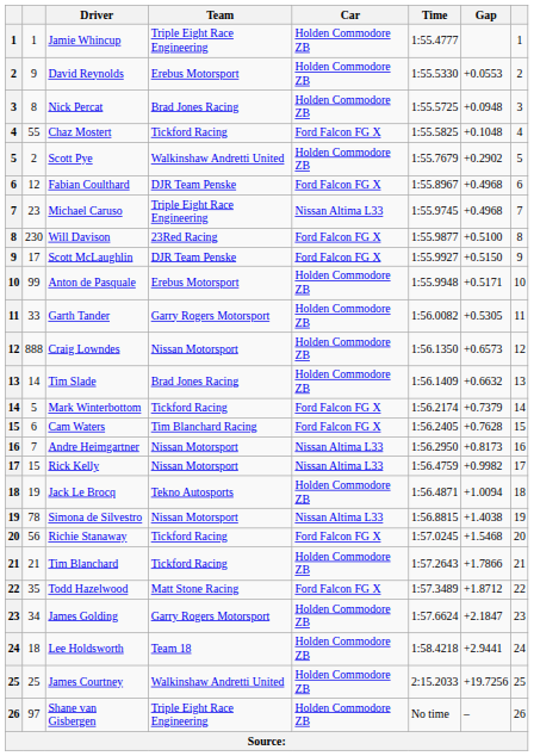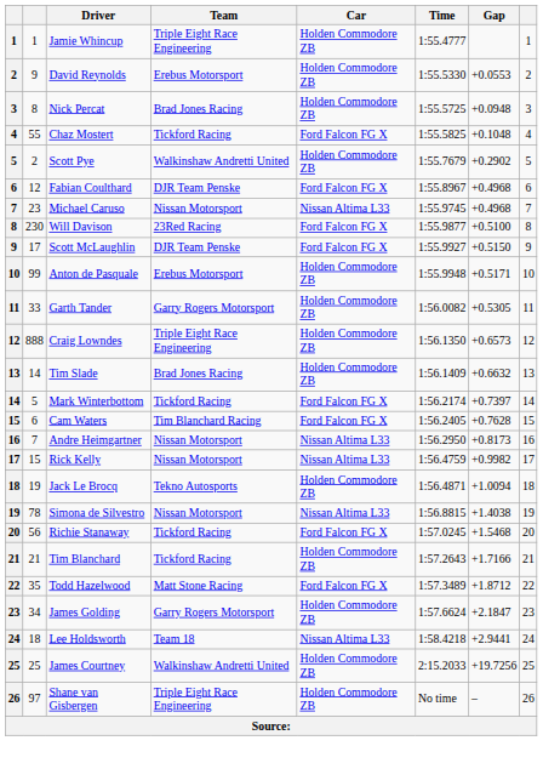 <table class="wikitable" style="font-size: 85%">
 <tr>
 <th></th>
 <th></th>
 <th>Driver</th>
 <th>Team</th>
 <th>Car</th>
 <th>Time</th>
 <th>Gap</th>
 <th></th>
 </tr>
 <tr>
 <th>1</th>
 <td align="center">1</td>
 <td> <a href='#'>Jamie Whincup</a></td>
 <td><a href='#'>Triple Eight Race Engineering</a></td>
 <td><a href='#'>Holden Commodore ZB</a></td>
 <td>1:55.4777</td>
 <td></td>
 <td align="center">1</td>
 </tr>
 <tr>
 <th>2</th>
 <td align="center">9</td>
 <td> <a href='#'>David Reynolds</a></td>
 <td><a href='#'>Erebus Motorsport</a></td>
 <td><a href='#'>Holden Commodore ZB</a></td>
 <td>1:55.5330</td>
 <td>+0.0553</td>
 <td align="center">2</td>
 </tr>
 <tr>
 <th>3</th>
 <td align="center">8</td>
 <td> <a href='#'>Nick Percat</a></td>
 <td><a href='#'>Brad Jones Racing</a></td>
 <td><a href='#'>Holden Commodore ZB</a></td>
 <td>1:55.5725</td>
 <td>+0.0948</td>
 <td align="center">3</td>
 </tr>
 <tr>
 <th>4</th>
 <td align="center">55</td>
 <td> <a href='#'>Chaz Mostert</a></td>
 <td><a href='#'>Tickford Racing</a></td>
 <td><a href='#'>Ford Falcon FG X</a></td>
 <td>1:55.5825</td>
 <td>+0.1048</td>
 <td align="center">4</td>
 </tr>
 <tr>
 <th>5</th>
 <td align="center">2</td>
 <td> <a href='#'>Scott Pye</a></td>
 <td><a href='#'>Walkinshaw Andretti United</a></td>
 <td><a href='#'>Holden Commodore ZB</a></td>
 <td>1:55.7679</td>
 <td>+0.2902</td>
 <td align="center">5</td>
 </tr>
 <tr>
 <th>6</th>
 <td align="center">12</td>
 <td> <a href='#'>Fabian Coulthard</a></td>
 <td><a href='#'>DJR Team Penske</a></td>
 <td><a href='#'>Ford Falcon FG X</a></td>
 <td>1:55.8967</td>
 <td>+0.4968</td>
 <td align="center">6</td>
 </tr>
 <tr>
 <th>7</th>
 <td align="center">23</td>
 <td> <a href='#'>Michael Caruso</a></td>
-<td><a href='#'>Triple Eight Race Engineering</a></td>
+<td><a href='#'>Nissan Motorsport</a></td>
 <td><a href='#'>Nissan Altima L33</a></td>
 <td>1:55.9745</td>
 <td>+0.4968</td>
 <td align="center">7</td>
 </tr>
 <tr>
 <th>8</th>
 <td align="center">230</td>
 <td> <a href='#'>Will Davison</a></td>
 <td><a href='#'>23Red Racing</a></td>
 <td><a href='#'>Ford Falcon FG X</a></td>
 <td>1:55.9877</td>
 <td>+0.5100</td>
 <td align="center">8</td>
 </tr>
 <tr>
 <th>9</th>
 <td align="center">17</td>
 <td> <a href='#'>Scott McLaughlin</a></td>
 <td><a href='#'>DJR Team Penske</a></td>
 <td><a href='#'>Ford Falcon FG X</a></td>
 <td>1:55.9927</td>
 <td>+0.5150</td>
 <td align="center">9</td>
 </tr>
 <tr>
 <th>10</th>
 <td align="center">99</td>
 <td> <a href='#'>Anton de Pasquale</a></td>
 <td><a href='#'>Erebus Motorsport</a></td>
 <td><a href='#'>Holden Commodore ZB</a></td>
 <td>1:55.9948</td>
 <td>+0.5171</td>
 <td align="center">10</td>
 </tr>
 <tr>
 <th>11</th>
 <td align="center">33</td>
 <td> <a href='#'>Garth Tander</a></td>
 <td><a href='#'>Garry Rogers Motorsport</a></td>
 <td><a href='#'>Holden Commodore ZB</a></td>
 <td>1:56.0082</td>
 <td>+0.5305</td>
 <td align="center">11</td>
 </tr>
 <tr>
 <th>12</th>
 <td align="center">888</td>
 <td> <a href='#'>Craig Lowndes</a></td>
-<td><a href='#'>Nissan Motorsport</a></td>
+<td><a href='#'>Triple Eight Race Engineering</a></td>
 <td><a href='#'>Holden Commodore ZB</a></td>
 <td>1:56.1350</td>
 <td>+0.6573</td>
 <td align="center">12</td>
 </tr>
 <tr>
 <th>13</th>
 <td align="center">14</td>
 <td> <a href='#'>Tim Slade</a></td>
 <td><a href='#'>Brad Jones Racing</a></td>
 <td><a href='#'>Holden Commodore ZB</a></td>
 <td>1:56.1409</td>
 <td>+0.6632</td>
 <td align="center">13</td>
 </tr>
 <tr>
 <th>14</th>
 <td align="center">5</td>
 <td> <a href='#'>Mark Winterbottom</a></td>
 <td><a href='#'>Tickford Racing</a></td>
 <td><a href='#'>Ford Falcon FG X</a></td>
 <td>1:56.2174</td>
-<td>+0.7379</td>
+<td>+0.7397</td>
 <td align="center">14</td>
 </tr>
 <tr>
 <th>15</th>
 <td align="center">6</td>
 <td> <a href='#'>Cam Waters</a></td>
 <td><a href='#'>Tim Blanchard Racing</a></td>
 <td><a href='#'>Ford Falcon FG X</a></td>
 <td>1:56.2405</td>
 <td>+0.7628</td>
 <td align="center">15</td>
 </tr>
 <tr>
 <th>16</th>
 <td align="center">7</td>
 <td> <a href='#'>Andre Heimgartner</a></td>
 <td><a href='#'>Nissan Motorsport</a></td>
 <td><a href='#'>Nissan Altima L33</a></td>
 <td>1:56.2950</td>
 <td>+0.8173</td>
 <td align="center">16</td>
 </tr>
 <tr>
 <th>17</th>
 <td align="center">15</td>
 <td> <a href='#'>Rick Kelly</a></td>
 <td><a href='#'>Nissan Motorsport</a></td>
 <td><a href='#'>Nissan Altima L33</a></td>
 <td>1:56.4759</td>
 <td>+0.9982</td>
 <td align="center">17</td>
 </tr>
 <tr>
 <th>18</th>
 <td align="center">19</td>
 <td> <a href='#'>Jack Le Brocq</a></td>
 <td><a href='#'>Tekno Autosports</a></td>
 <td><a href='#'>Holden Commodore ZB</a></td>
 <td>1:56.4871</td>
 <td>+1.0094</td>
 <td align="center">18</td>
 </tr>
 <tr>
 <th>19</th>
 <td align="center">78</td>
 <td> <a href='#'>Simona de Silvestro</a></td>
 <td><a href='#'>Nissan Motorsport</a></td>
 <td><a href='#'>Nissan Altima L33</a></td>
 <td>1:56.8815</td>
 <td>+1.4038</td>
 <td align="center">19</td>
 </tr>
 <tr>
 <th>20</th>
 <td align="center">56</td>
 <td> <a href='#'>Richie Stanaway</a></td>
 <td><a href='#'>Tickford Racing</a></td>
 <td><a href='#'>Ford Falcon FG X</a></td>
 <td>1:57.0245</td>
 <td>+1.5468</td>
 <td align="center">20</td>
 </tr>
 <tr>
 <th>21</th>
 <td align="center">21</td>
 <td> <a href='#'>Tim Blanchard</a></td>
 <td><a href='#'>Tickford Racing</a></td>
 <td><a href='#'>Holden Commodore ZB</a></td>
 <td>1:57.2643</td>
-<td>+1.7866</td>
+<td>+1.7166</td>
 <td align="center">21</td>
 </tr>
 <tr>
 <th>22</th>
 <td align="center">35</td>
 <td> <a href='#'>Todd Hazelwood</a></td>
 <td><a href='#'>Matt Stone Racing</a></td>
 <td><a href='#'>Ford Falcon FG X</a></td>
 <td>1:57.3489</td>
 <td>+1.8712</td>
 <td align="center">22</td>
 </tr>
 <tr>
 <th>23</th>
 <td align="center">34</td>
 <td> <a href='#'>James Golding</a></td>
 <td><a href='#'>Garry Rogers Motorsport</a></td>
 <td><a href='#'>Holden Commodore ZB</a></td>
 <td>1:57.6624</td>
 <td>+2.1847</td>
 <td align="center">23</td>
 </tr>
 <tr>
 <th>24</th>
 <td align="center">18</td>
 <td> <a href='#'>Lee Holdsworth</a></td>
 <td><a href='#'>Team 18</a></td>
-<td><a href='#'>Holden Commodore ZB</a></td>
+<td><a href='#'>Nissan Altima L33</a></td>
 <td>1:58.4218</td>
 <td>+2.9441</td>
 <td align="center">24</td>
 </tr>
 <tr>
 <th>25</th>
 <td align="center">25</td>
 <td> <a href='#'>James Courtney</a></td>
 <td><a href='#'>Walkinshaw Andretti United</a></td>
 <td><a href='#'>Holden Commodore ZB</a></td>
 <td>2:15.2033</td>
 <td>+19.7256</td>
 <td align="center">25</td>
 </tr>
 <tr>
 <th>26</th>
 <td align="center">97</td>
 <td> <a href='#'>Shane van Gisbergen</a></td>
 <td><a href='#'>Triple Eight Race Engineering</a></td>
 <td><a href='#'>Holden Commodore ZB</a></td>
 <td>No time</td>
 <td>–</td>
 <td align="center">26</td>
 </tr>
 <tr>
 <th colspan="8">Source:</th>
 </tr>
 </table>
